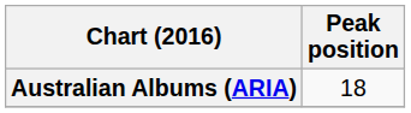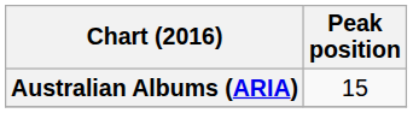 <table class="wikitable sortable plainrowheaders" style="text-align:center">
 <tr>
 <th scope="col">Chart (2016)</th>
 <th scope="col">Peak<br> position</th>
 </tr>
 <tr>
 <th scope="row">Australian Albums (<a href='#'>ARIA</a>)</th>
-<td>18</td>
+<td>15</td>
 </tr>
 <tr>
 </tr>
 </table>
